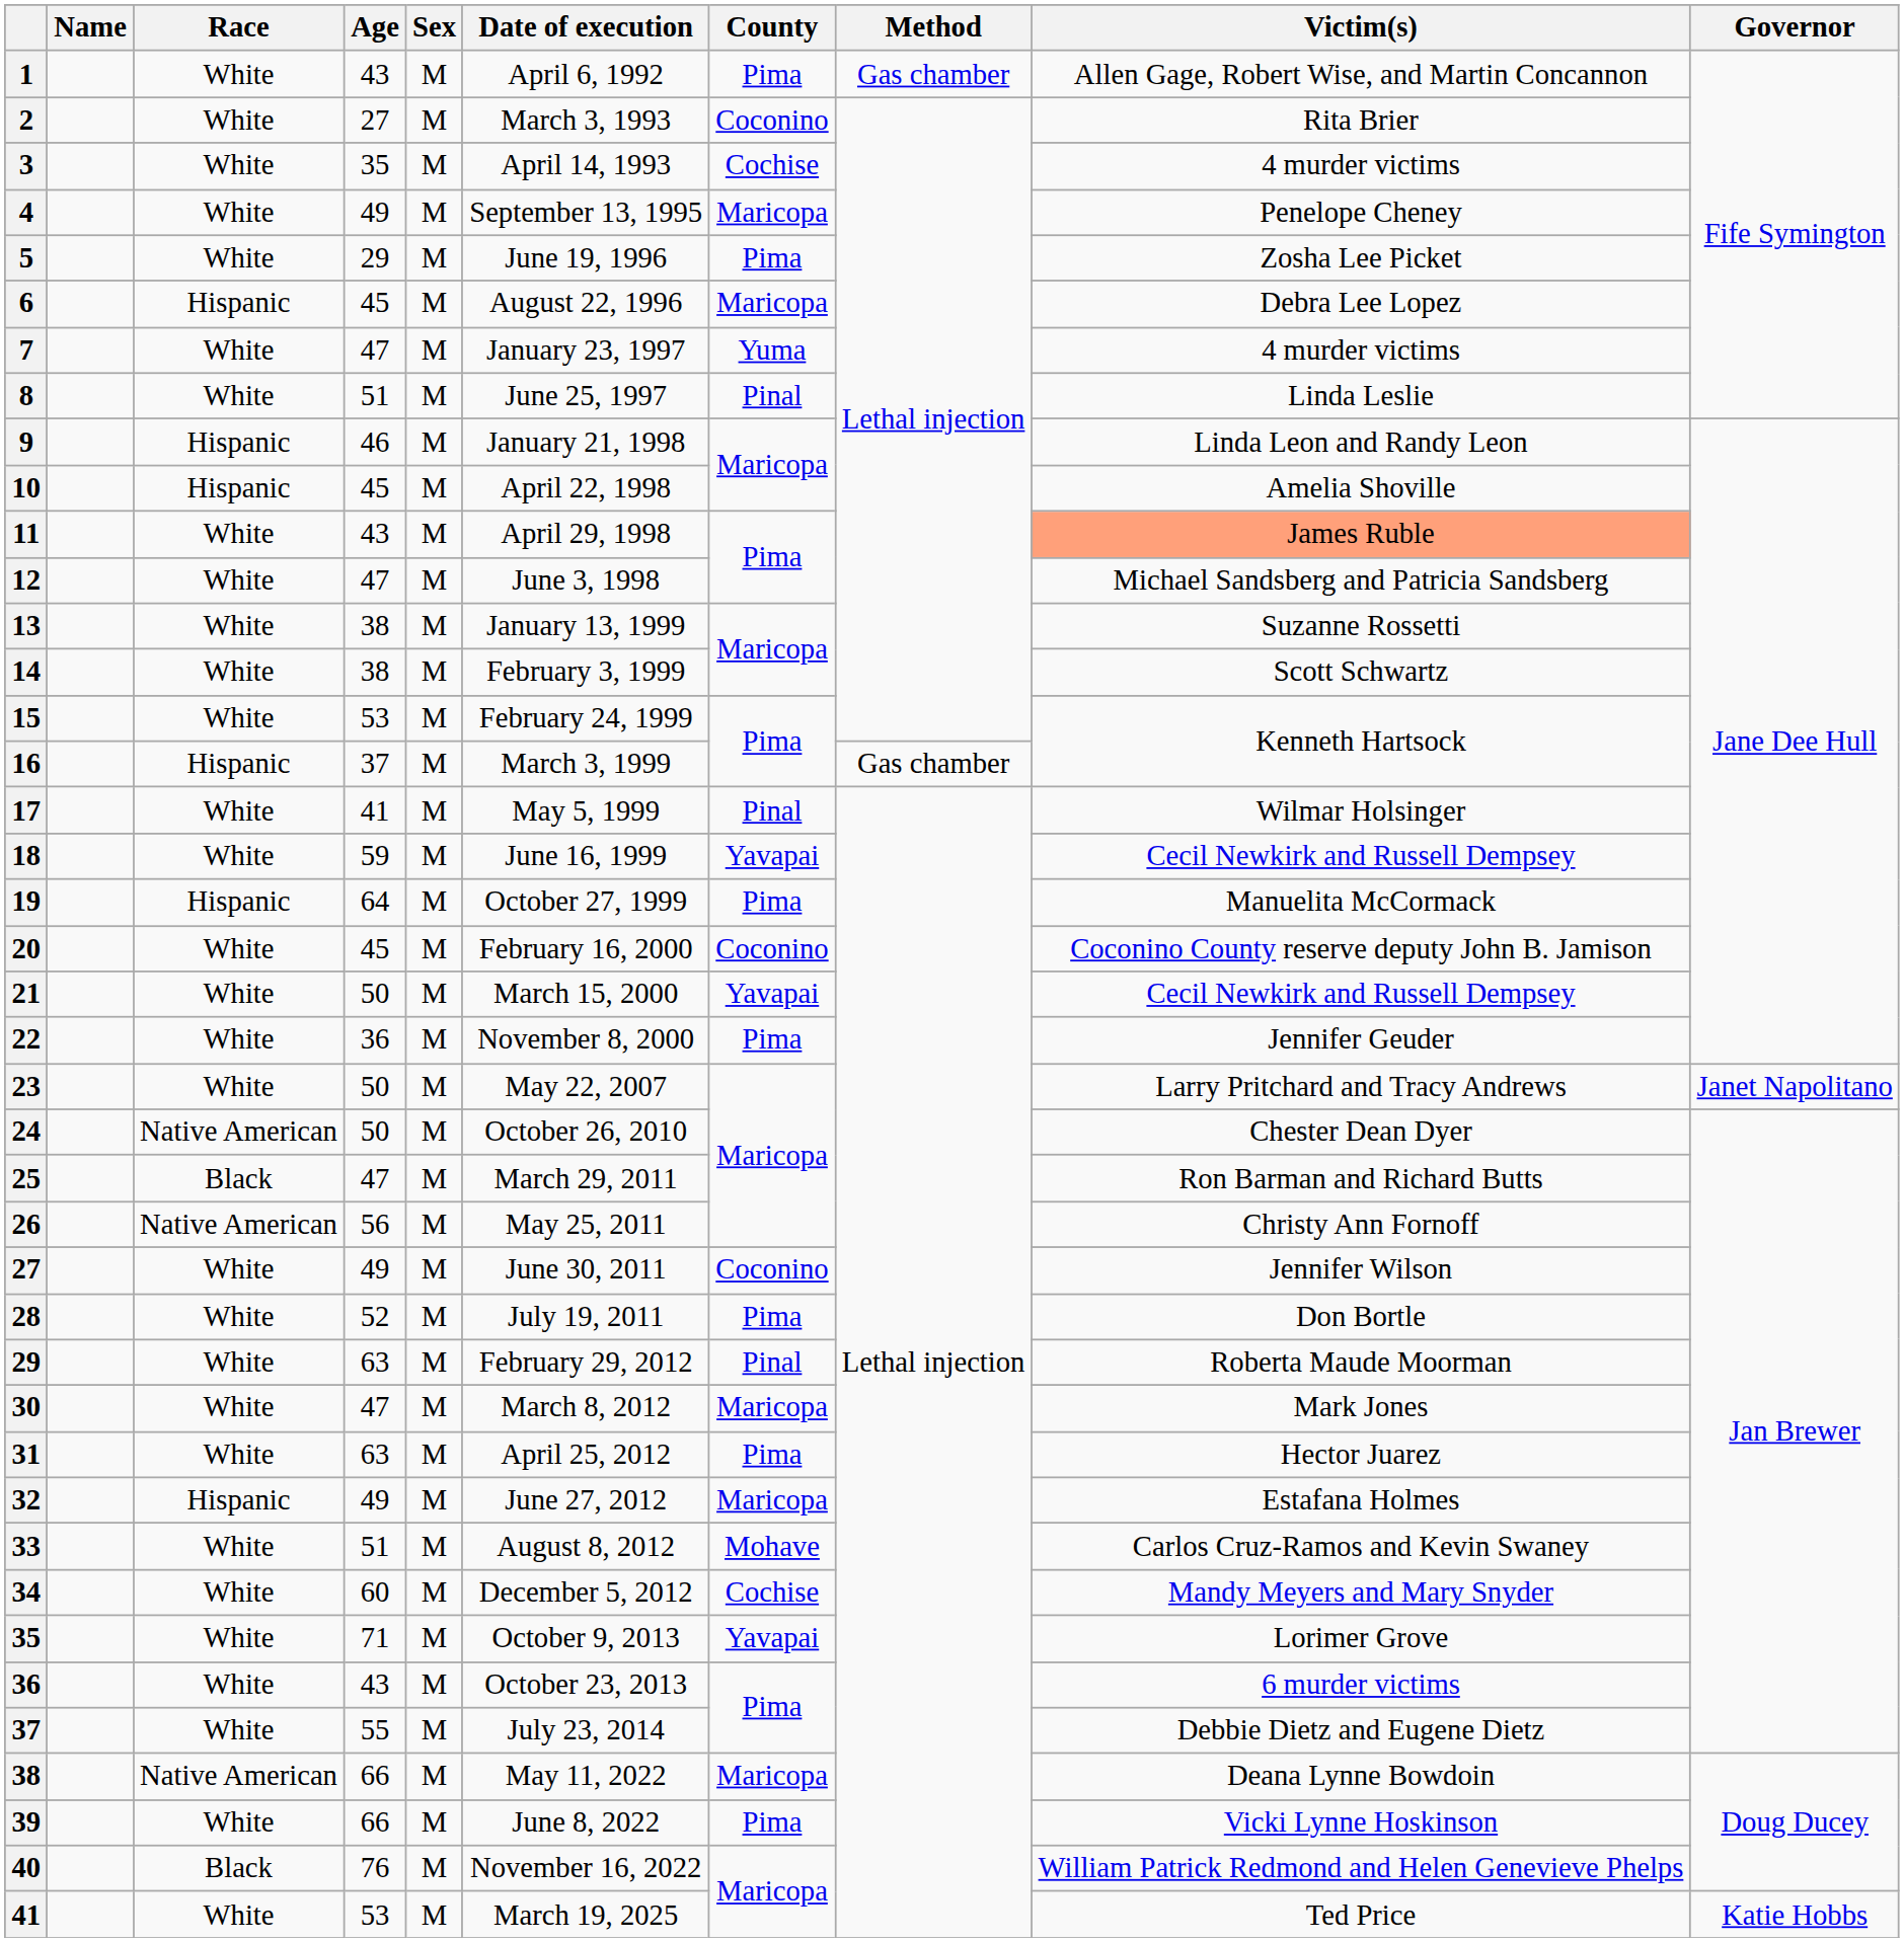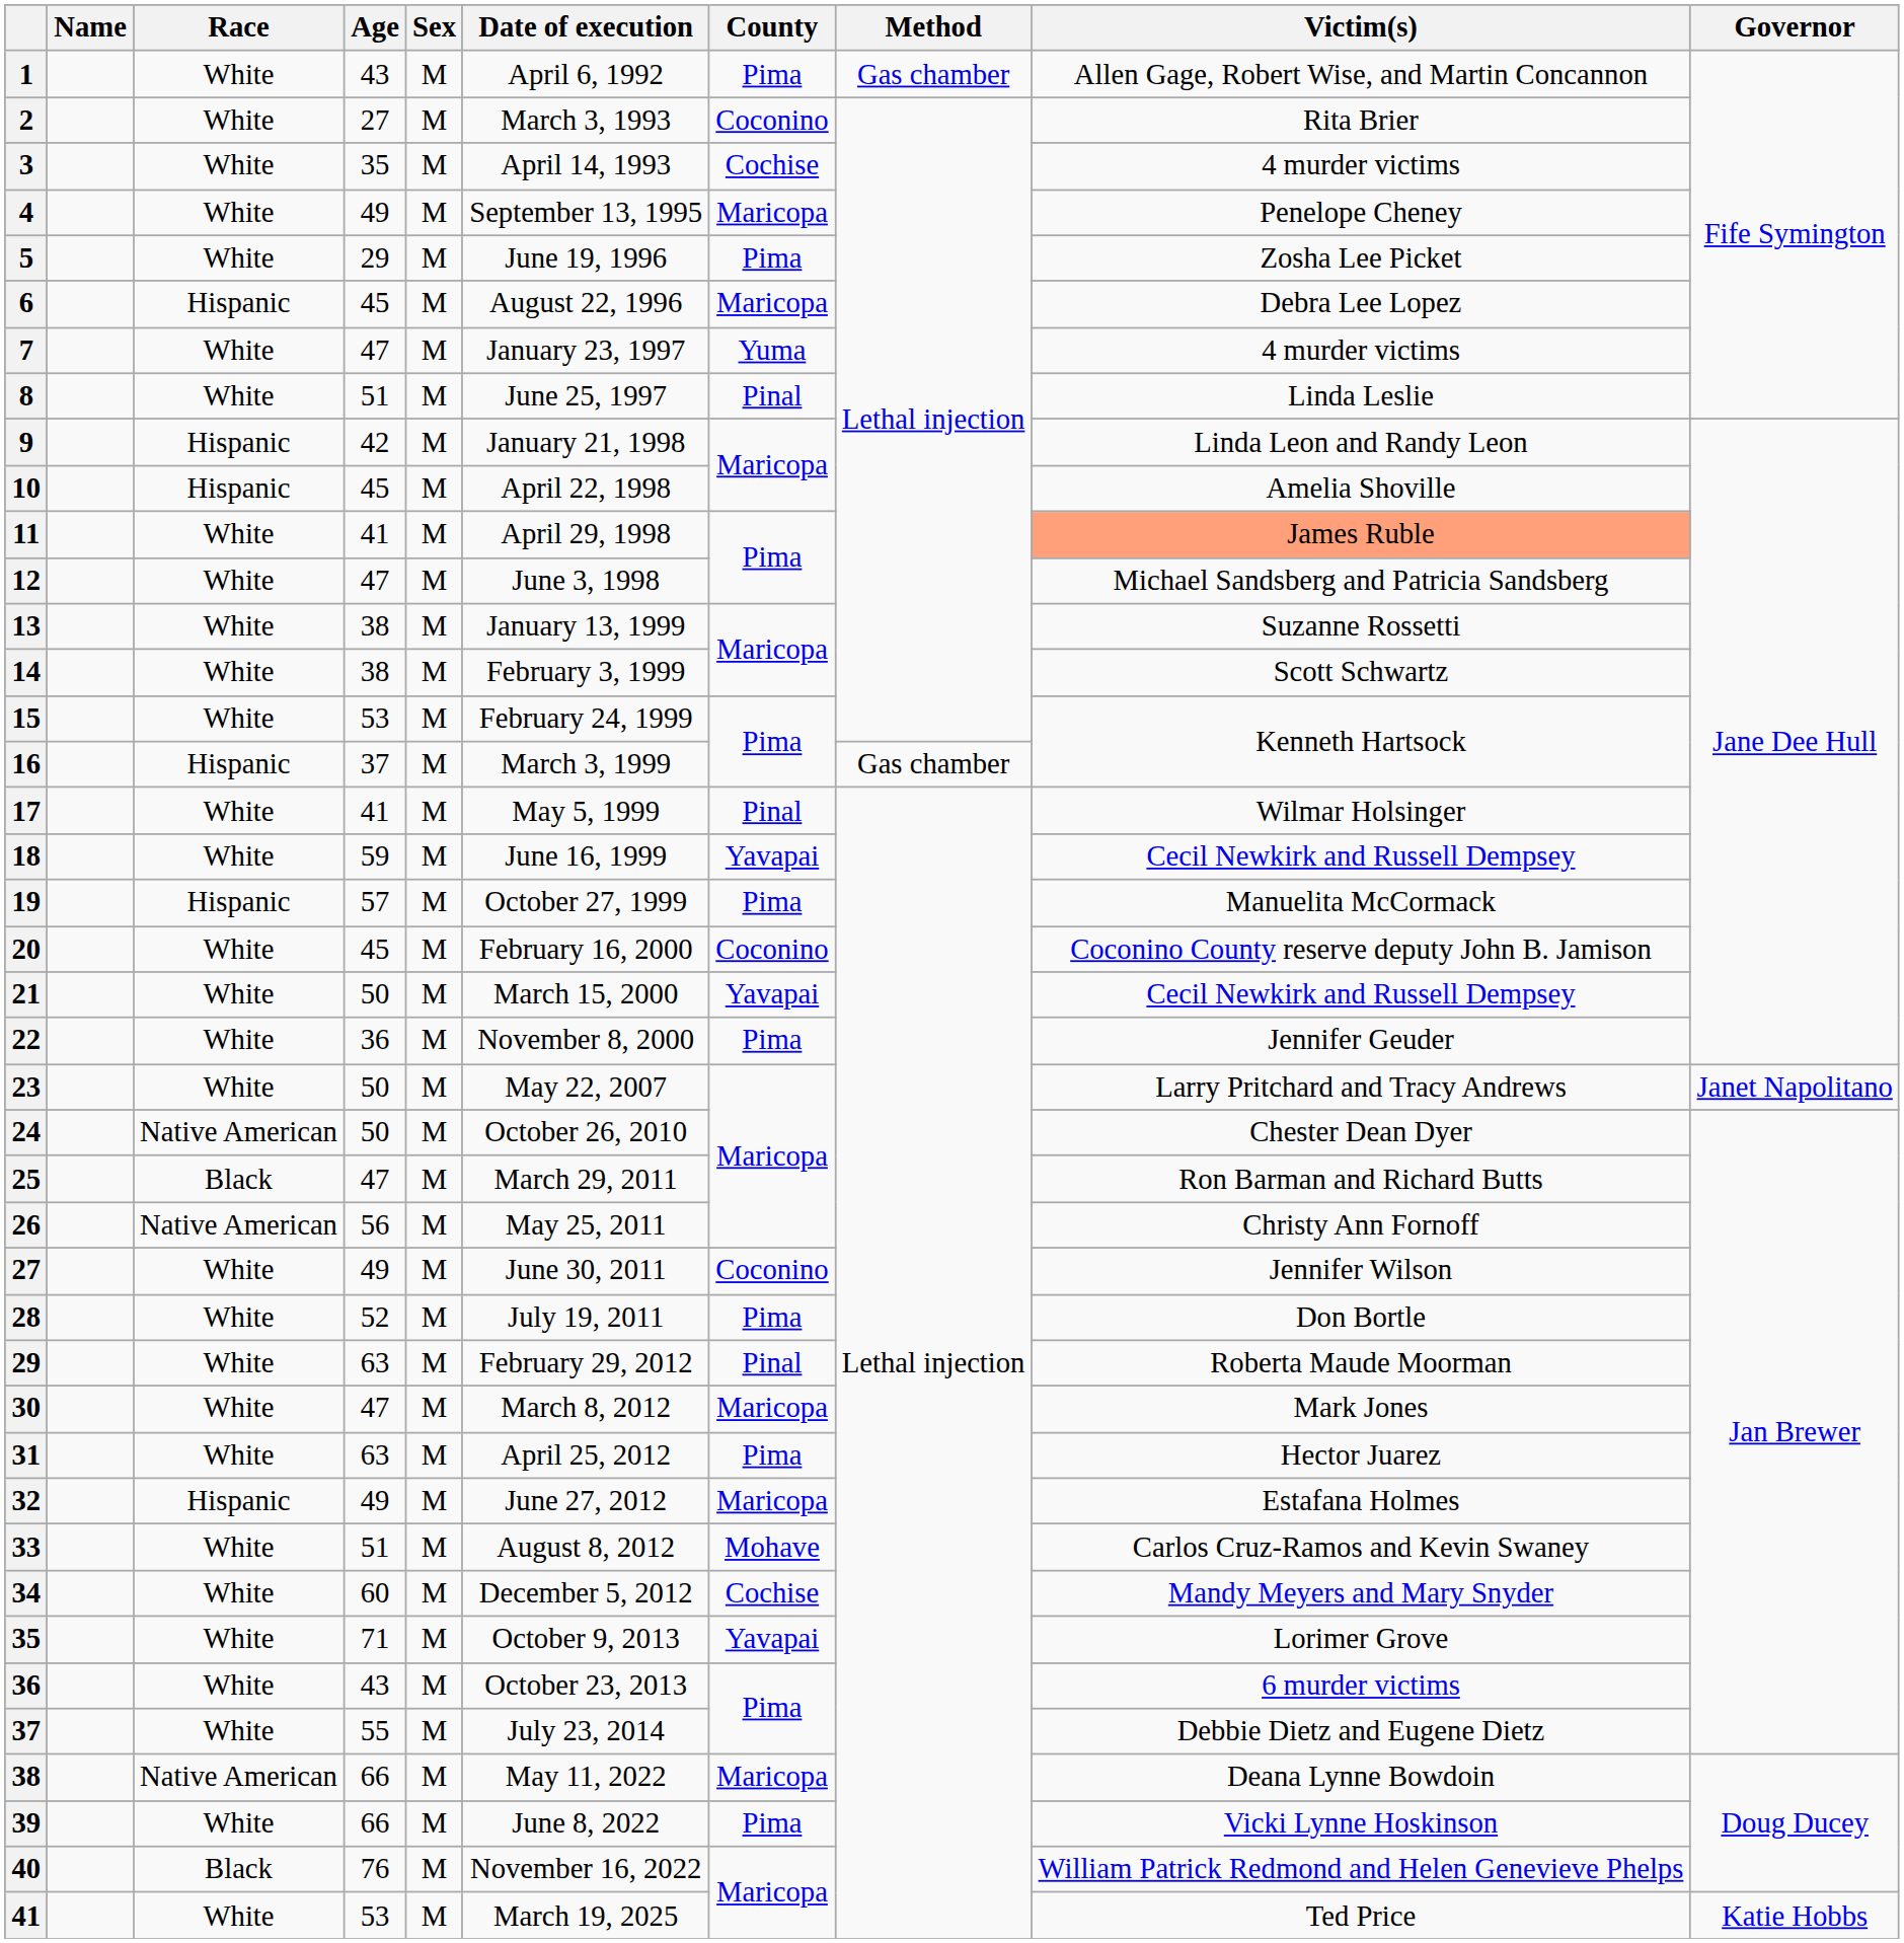 <table class="wikitable sortable" style="text-align:center;">
 <tr>
 <th scope="col"></th>
 <th scope="col">Name</th>
 <th scope="col">Race</th>
 <th scope="col">Age</th>
 <th scope="col">Sex</th>
 <th scope="col" data-sort-type="date">Date of execution</th>
 <th scope="col">County</th>
 <th scope="col">Method</th>
 <th scope="col">Victim(s)</th>
 <th scope="col">Governor</th>
 </tr>
 <tr>
 <th scope="row">1</th>
 <td></td>
 <td>White</td>
 <td>43</td>
 <td>M</td>
 <td>April 6, 1992</td>
 <td><a href='#'>Pima</a></td>
 <td><a href='#'>Gas chamber</a></td>
 <td>Allen Gage, Robert Wise, and Martin Concannon</td>
 <td rowspan="8"><a href='#'>Fife Symington</a></td>
 </tr>
 <tr>
 <th scope="row">2</th>
 <td></td>
 <td>White</td>
 <td>27</td>
 <td>M</td>
 <td>March 3, 1993</td>
 <td><a href='#'>Coconino</a></td>
 <td rowspan="14"><a href='#'>Lethal injection</a></td>
 <td>Rita Brier</td>
 </tr>
 <tr>
 <th scope="row">3</th>
 <td></td>
 <td>White</td>
 <td>35</td>
 <td>M</td>
 <td>April 14, 1993</td>
 <td><a href='#'>Cochise</a></td>
 <td>4 murder victims</td>
 </tr>
 <tr>
 <th scope="row">4</th>
 <td></td>
 <td>White</td>
 <td>49</td>
 <td>M</td>
 <td>September 13, 1995</td>
 <td><a href='#'>Maricopa</a></td>
 <td>Penelope Cheney</td>
 </tr>
 <tr>
 <th scope="row">5</th>
 <td></td>
 <td>White</td>
 <td>29</td>
 <td>M</td>
 <td>June 19, 1996</td>
 <td><a href='#'>Pima</a></td>
 <td>Zosha Lee Picket</td>
 </tr>
 <tr>
 <th scope="row">6</th>
 <td></td>
 <td>Hispanic</td>
 <td>45</td>
 <td>M</td>
 <td>August 22, 1996</td>
 <td><a href='#'>Maricopa</a></td>
 <td>Debra Lee Lopez</td>
 </tr>
 <tr>
 <th scope="row">7</th>
 <td></td>
 <td>White</td>
 <td>47</td>
 <td>M</td>
 <td>January 23, 1997</td>
 <td><a href='#'>Yuma</a></td>
 <td>4 murder victims</td>
 </tr>
 <tr>
 <th scope="row">8</th>
 <td></td>
 <td>White</td>
 <td>51</td>
 <td>M</td>
 <td>June 25, 1997</td>
 <td><a href='#'>Pinal</a></td>
 <td>Linda Leslie</td>
 </tr>
 <tr>
 <th scope="row">9</th>
 <td></td>
 <td>Hispanic</td>
-<td>46</td>
+<td>42</td>
 <td>M</td>
 <td>January 21, 1998</td>
 <td rowspan="2"><a href='#'>Maricopa</a></td>
 <td>Linda Leon and Randy Leon</td>
 <td rowspan="14"><a href='#'>Jane Dee Hull</a></td>
 </tr>
 <tr>
 <th scope="row">10</th>
 <td></td>
 <td>Hispanic</td>
 <td>45</td>
 <td>M</td>
 <td>April 22, 1998</td>
 <td>Amelia Shoville</td>
 </tr>
 <tr>
 <th scope="row">11</th>
 <td></td>
 <td>White</td>
-<td>43</td>
+<td>41</td>
 <td>M</td>
 <td>April 29, 1998</td>
 <td rowspan="2"><a href='#'>Pima</a></td>
 <td style="background: lightsalmon;">James Ruble</td>
 </tr>
 <tr>
 <th scope="row">12</th>
 <td></td>
 <td>White</td>
 <td>47</td>
 <td>M</td>
 <td>June 3, 1998</td>
 <td>Michael Sandsberg and Patricia Sandsberg</td>
 </tr>
 <tr>
 <th scope="row">13</th>
 <td></td>
 <td>White</td>
 <td>38</td>
 <td>M</td>
 <td>January 13, 1999</td>
 <td rowspan="2"><a href='#'>Maricopa</a></td>
 <td>Suzanne Rossetti</td>
 </tr>
 <tr>
 <th scope="row">14</th>
 <td></td>
 <td>White</td>
 <td>38</td>
 <td>M</td>
 <td>February 3, 1999</td>
 <td>Scott Schwartz</td>
 </tr>
 <tr>
 <th scope="row">15</th>
 <td></td>
 <td>White</td>
 <td>53</td>
 <td>M</td>
 <td>February 24, 1999</td>
 <td rowspan="2"><a href='#'>Pima</a></td>
 <td rowspan="2">Kenneth Hartsock</td>
 </tr>
 <tr>
 <th scope="row">16</th>
 <td></td>
 <td>Hispanic</td>
 <td>37</td>
 <td>M</td>
 <td>March 3, 1999</td>
 <td>Gas chamber</td>
 </tr>
 <tr>
 <th scope="row">17</th>
 <td></td>
 <td>White</td>
 <td>41</td>
 <td>M</td>
 <td>May 5, 1999</td>
 <td><a href='#'>Pinal</a></td>
 <td rowspan="25">Lethal injection</td>
 <td>Wilmar Holsinger</td>
 </tr>
 <tr>
 <th scope="row">18</th>
 <td></td>
 <td>White</td>
 <td>59</td>
 <td>M</td>
 <td>June 16, 1999</td>
 <td><a href='#'>Yavapai</a></td>
 <td><a href='#'>Cecil Newkirk and Russell Dempsey</a></td>
 </tr>
 <tr>
 <th scope="row">19</th>
 <td></td>
 <td>Hispanic</td>
-<td>64</td>
+<td>57</td>
 <td>M</td>
 <td>October 27, 1999</td>
 <td><a href='#'>Pima</a></td>
 <td>Manuelita McCormack</td>
 </tr>
 <tr>
 <th scope="row">20</th>
 <td></td>
 <td>White</td>
 <td>45</td>
 <td>M</td>
 <td>February 16, 2000</td>
 <td><a href='#'>Coconino</a></td>
 <td><a href='#'>Coconino County</a> reserve deputy John B. Jamison</td>
 </tr>
 <tr>
 <th scope="row">21</th>
 <td></td>
 <td>White</td>
 <td>50</td>
 <td>M</td>
 <td>March 15, 2000</td>
 <td><a href='#'>Yavapai</a></td>
 <td><a href='#'>Cecil Newkirk and Russell Dempsey</a></td>
 </tr>
 <tr>
 <th scope="row">22</th>
 <td></td>
 <td>White</td>
 <td>36</td>
 <td>M</td>
 <td>November 8, 2000</td>
 <td><a href='#'>Pima</a></td>
 <td>Jennifer Geuder</td>
 </tr>
 <tr>
 <th scope="row">23</th>
 <td></td>
 <td>White</td>
 <td>50</td>
 <td>M</td>
 <td>May 22, 2007</td>
 <td rowspan="4"><a href='#'>Maricopa</a></td>
 <td>Larry Pritchard and Tracy Andrews</td>
 <td><a href='#'>Janet Napolitano</a></td>
 </tr>
 <tr>
 <th scope="row">24</th>
 <td></td>
 <td>Native American</td>
 <td>50</td>
 <td>M</td>
 <td>October 26, 2010</td>
 <td>Chester Dean Dyer</td>
 <td rowspan="14"><a href='#'>Jan Brewer</a></td>
 </tr>
 <tr>
 <th scope="row">25</th>
 <td></td>
 <td>Black</td>
 <td>47</td>
 <td>M</td>
 <td>March 29, 2011</td>
 <td>Ron Barman and Richard Butts</td>
 </tr>
 <tr>
 <th scope="row">26</th>
 <td></td>
 <td>Native American</td>
 <td>56</td>
 <td>M</td>
 <td>May 25, 2011</td>
 <td>Christy Ann Fornoff</td>
 </tr>
 <tr>
 <th scope="row">27</th>
 <td></td>
 <td>White</td>
 <td>49</td>
 <td>M</td>
 <td>June 30, 2011</td>
 <td><a href='#'>Coconino</a></td>
 <td>Jennifer Wilson</td>
 </tr>
 <tr>
 <th scope="row">28</th>
 <td></td>
 <td>White</td>
 <td>52</td>
 <td>M</td>
 <td>July 19, 2011</td>
 <td><a href='#'>Pima</a></td>
 <td>Don Bortle</td>
 </tr>
 <tr>
 <th scope="row">29</th>
 <td></td>
 <td>White</td>
 <td>63</td>
 <td>M</td>
 <td>February 29, 2012</td>
 <td><a href='#'>Pinal</a></td>
 <td>Roberta Maude Moorman</td>
 </tr>
 <tr>
 <th scope="row">30</th>
 <td></td>
 <td>White</td>
 <td>47</td>
 <td>M</td>
 <td>March 8, 2012</td>
 <td><a href='#'>Maricopa</a></td>
 <td>Mark Jones</td>
 </tr>
 <tr>
 <th scope="row">31</th>
 <td></td>
 <td>White</td>
 <td>63</td>
 <td>M</td>
 <td>April 25, 2012</td>
 <td><a href='#'>Pima</a></td>
 <td>Hector Juarez</td>
 </tr>
 <tr>
 <th scope="row">32</th>
 <td></td>
 <td>Hispanic</td>
 <td>49</td>
 <td>M</td>
 <td>June 27, 2012</td>
 <td><a href='#'>Maricopa</a></td>
 <td>Estafana Holmes</td>
 </tr>
 <tr>
 <th scope="row">33</th>
 <td></td>
 <td>White</td>
 <td>51</td>
 <td>M</td>
 <td>August 8, 2012</td>
 <td><a href='#'>Mohave</a></td>
 <td>Carlos Cruz-Ramos and Kevin Swaney</td>
 </tr>
 <tr>
 <th scope="row">34</th>
 <td></td>
 <td>White</td>
 <td>60</td>
 <td>M</td>
 <td>December 5, 2012</td>
 <td><a href='#'>Cochise</a></td>
 <td><a href='#'>Mandy Meyers and Mary Snyder</a></td>
 </tr>
 <tr>
 <th scope="row">35</th>
 <td></td>
 <td>White</td>
 <td>71</td>
 <td>M</td>
 <td>October 9, 2013</td>
 <td><a href='#'>Yavapai</a></td>
 <td>Lorimer Grove</td>
 </tr>
 <tr>
 <th scope="row">36</th>
 <td></td>
 <td>White</td>
 <td>43</td>
 <td>M</td>
 <td>October 23, 2013</td>
 <td rowspan="2"><a href='#'>Pima</a></td>
 <td><a href='#'>6 murder victims</a></td>
 </tr>
 <tr>
 <th scope="row">37</th>
 <td></td>
 <td>White</td>
 <td>55</td>
 <td>M</td>
 <td>July 23, 2014</td>
 <td>Debbie Dietz and Eugene Dietz</td>
 </tr>
 <tr>
 <th scope="row">38</th>
 <td></td>
 <td>Native American</td>
 <td>66</td>
 <td>M</td>
 <td>May 11, 2022</td>
 <td><a href='#'>Maricopa</a></td>
 <td>Deana Lynne Bowdoin</td>
 <td rowspan="3"><a href='#'>Doug Ducey</a></td>
 </tr>
 <tr>
 <th scope="row">39</th>
 <td></td>
 <td>White</td>
 <td>66</td>
 <td>M</td>
 <td>June 8, 2022</td>
 <td><a href='#'>Pima</a></td>
 <td><a href='#'>Vicki Lynne Hoskinson</a></td>
 </tr>
 <tr>
 <th scope="row">40</th>
 <td></td>
 <td>Black</td>
 <td>76</td>
 <td>M</td>
 <td>November 16, 2022</td>
 <td rowspan="2"><a href='#'>Maricopa</a></td>
 <td><a href='#'>William Patrick Redmond and Helen Genevieve Phelps</a></td>
 </tr>
 <tr>
 <th scope="row">41</th>
 <td></td>
 <td>White</td>
 <td>53</td>
 <td>M</td>
 <td>March 19, 2025</td>
 <td>Ted Price</td>
 <td rowspan="1"><a href='#'>Katie Hobbs</a></td>
 </tr>
 </table>
